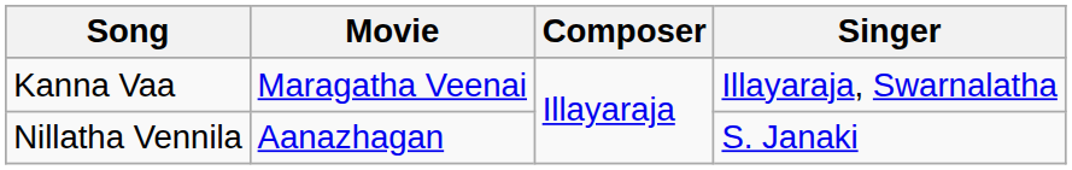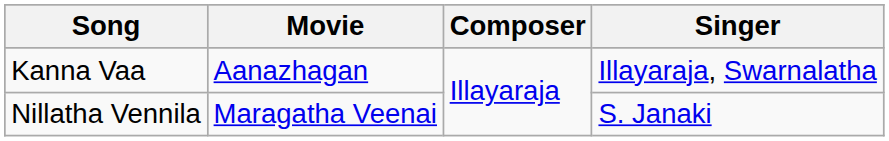 <table class="wikitable">
 <tr>
 <th>Song</th>
 <th>Movie</th>
 <th>Composer</th>
 <th>Singer</th>
 </tr>
 <tr>
 <td>Kanna Vaa</td>
-<td><a href='#'>Maragatha Veenai</a></td>
+<td><a href='#'>Aanazhagan</a></td>
 <td rowspan=2><a href='#'>Illayaraja</a></td>
 <td><a href='#'>Illayaraja</a>, <a href='#'>Swarnalatha</a></td>
 </tr>
 <tr>
 <td>Nillatha Vennila</td>
-<td><a href='#'>Aanazhagan</a></td>
+<td><a href='#'>Maragatha Veenai</a></td>
 <td><a href='#'>S. Janaki</a></td>
 </tr>
 </table>
